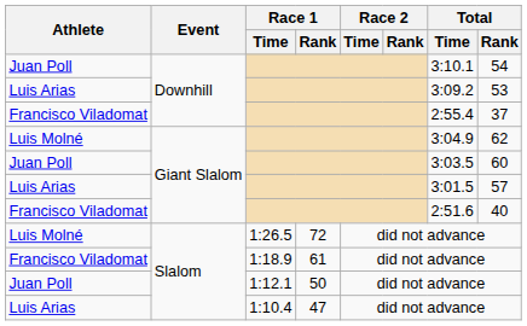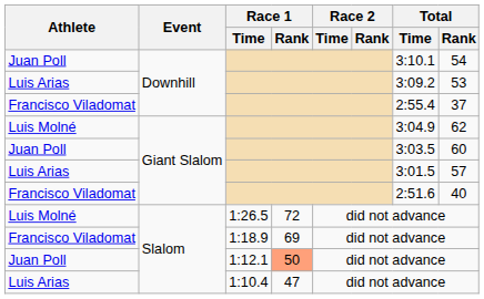 <table class="wikitable" style="font-size:90%">
 <tr>
 <th rowspan="2">Athlete</th>
 <th rowspan="2">Event</th>
 <th colspan="2">Race 1</th>
 <th colspan="2">Race 2</th>
 <th colspan="2">Total</th>
 </tr>
 <tr>
 <th>Time</th>
 <th>Rank</th>
 <th>Time</th>
 <th>Rank</th>
 <th>Time</th>
 <th>Rank</th>
 </tr>
 <tr>
 <td><a href='#'>Juan Poll</a></td>
 <td rowspan="3">Downhill</td>
 <td colspan="4" bgcolor="wheat"></td>
 <td align="center">3:10.1</td>
 <td align="center">54</td>
 </tr>
 <tr>
 <td><a href='#'>Luis Arias</a></td>
 <td colspan="4" bgcolor="wheat"></td>
 <td align="center">3:09.2</td>
 <td align="center">53</td>
 </tr>
 <tr>
 <td><a href='#'>Francisco Viladomat</a></td>
 <td colspan="4" bgcolor="wheat"></td>
 <td align="center">2:55.4</td>
 <td align="center">37</td>
 </tr>
 <tr>
 <td><a href='#'>Luis Molné</a></td>
 <td rowspan="4">Giant Slalom</td>
 <td colspan="4" bgcolor="wheat"></td>
 <td align="center">3:04.9</td>
 <td align="center">62</td>
 </tr>
 <tr>
 <td><a href='#'>Juan Poll</a></td>
 <td colspan="4" bgcolor="wheat"></td>
 <td align="center">3:03.5</td>
 <td align="center">60</td>
 </tr>
 <tr>
 <td><a href='#'>Luis Arias</a></td>
 <td colspan="4" bgcolor="wheat"></td>
 <td align="center">3:01.5</td>
 <td align="center">57</td>
 </tr>
 <tr>
 <td><a href='#'>Francisco Viladomat</a></td>
 <td colspan="4" bgcolor="wheat"></td>
 <td align="center">2:51.6</td>
 <td align="center">40</td>
 </tr>
 <tr>
 <td><a href='#'>Luis Molné</a></td>
 <td rowspan="4">Slalom</td>
 <td align="center">1:26.5</td>
 <td align="center">72</td>
 <td colspan="4" align="center">did not advance</td>
 </tr>
 <tr>
 <td><a href='#'>Francisco Viladomat</a></td>
 <td align="center">1:18.9</td>
-<td align="center">61</td>
+<td align="center">69</td>
 <td colspan="4" align="center">did not advance</td>
 </tr>
 <tr>
 <td><a href='#'>Juan Poll</a></td>
 <td align="center">1:12.1</td>
-<td align="center">50</td>
+<td align="center" style="background: lightsalmon;">50</td>
 <td colspan="4" align="center">did not advance</td>
 </tr>
 <tr>
 <td><a href='#'>Luis Arias</a></td>
 <td align="center">1:10.4</td>
 <td align="center">47</td>
 <td colspan="4" align="center">did not advance</td>
 </tr>
 </table>
